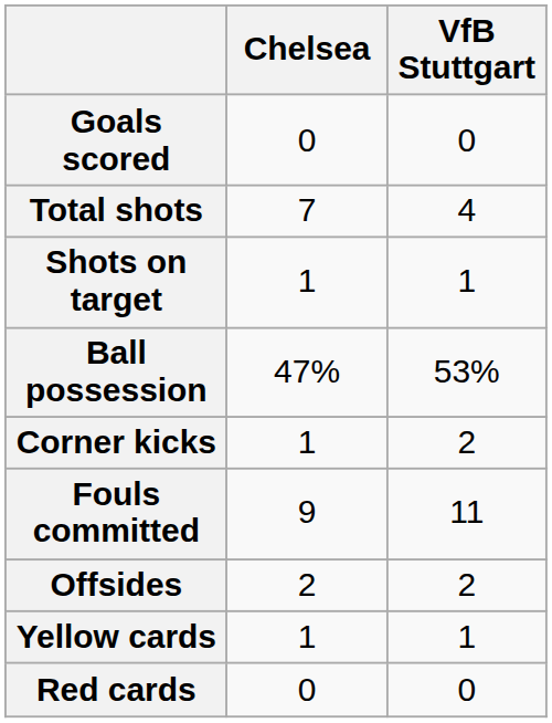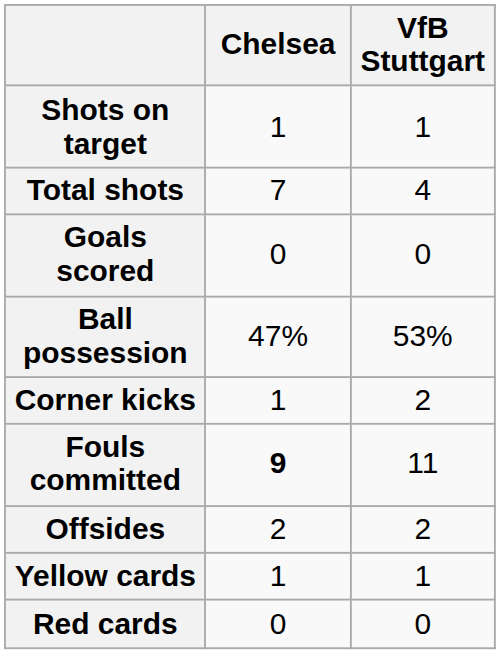 <table class="wikitable plainrowheaders" style="text-align:center">
 <tr>
 <th scope="col" style="width:100px"></th>
 <th scope="col" style="width:70px">Chelsea</th>
 <th scope="col" style="width:70px">VfB Stuttgart</th>
 </tr>
 <tr>
-<th scope=row>Goals scored</th>
-<td>0</td>
-<td>0</td>
+<th scope=row>Shots on target</th>
+<td>1</td>
+<td>1</td>
 </tr>
 <tr>
 <th scope=row>Total shots</th>
 <td>7</td>
 <td>4</td>
 </tr>
 <tr>
-<th scope=row>Shots on target</th>
-<td>1</td>
-<td>1</td>
+<th scope=row>Goals scored</th>
+<td>0</td>
+<td>0</td>
 </tr>
 <tr>
 <th scope=row>Ball possession</th>
 <td>47%</td>
 <td>53%</td>
 </tr>
 <tr>
 <th scope=row>Corner kicks</th>
 <td>1</td>
 <td>2</td>
 </tr>
 <tr>
 <th scope=row>Fouls committed</th>
-<td>9</td>
+<td><strong>9</strong></td>
 <td>11</td>
 </tr>
 <tr>
 <th scope=row>Offsides</th>
 <td>2</td>
 <td>2</td>
 </tr>
 <tr>
 <th scope=row>Yellow cards</th>
 <td>1</td>
 <td>1</td>
 </tr>
 <tr>
 <th scope=row>Red cards</th>
 <td>0</td>
 <td>0</td>
 </tr>
 </table>
